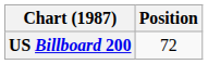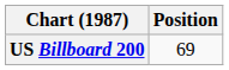 <table class="wikitable plainrowheaders" style="text-align:center;">
 <tr>
 <th scope="col">Chart (1987)</th>
 <th scope="col">Position</th>
 </tr>
 <tr>
 <th scope="row">US <a href='#'><em>Billboard</em> 200</a></th>
-<td>72</td>
+<td>69</td>
 </tr>
 </table>
